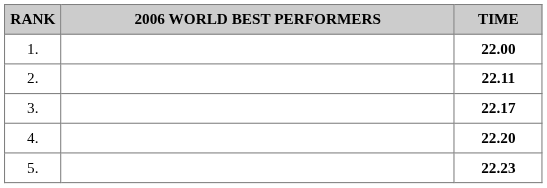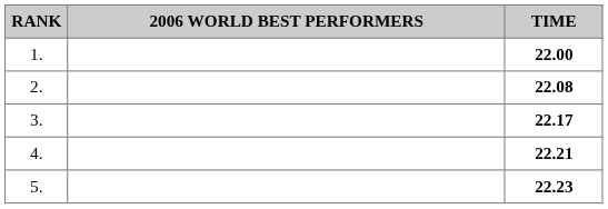 <table border="1" cellspacing="2" cellpadding="5" style="border-collapse: collapse; font-size: 90%;">
 <tr style="background:#ccc;">
 <th>RANK</th>
 <th style="text-align:center; width:25em;">2006 WORLD BEST PERFORMERS</th>
 <th style="text-align:center; width:5em;">TIME</th>
 </tr>
 <tr>
 <td style="text-align:center;">1.</td>
 <td></td>
 <td style="text-align:center;"><strong>22.00</strong></td>
 </tr>
 <tr>
 <td style="text-align:center;">2.</td>
 <td></td>
-<td style="text-align:center;"><strong>22.11</strong></td>
+<td style="text-align:center;"><strong>22.08</strong></td>
 </tr>
 <tr>
 <td style="text-align:center;">3.</td>
 <td></td>
 <td style="text-align:center;"><strong>22.17</strong></td>
 </tr>
 <tr>
 <td style="text-align:center;">4.</td>
 <td></td>
-<td style="text-align:center;"><strong>22.20</strong></td>
+<td style="text-align:center;"><strong>22.21</strong></td>
 </tr>
 <tr>
 <td style="text-align:center;">5.</td>
 <td></td>
 <td style="text-align:center;"><strong>22.23</strong></td>
 </tr>
 </table>
